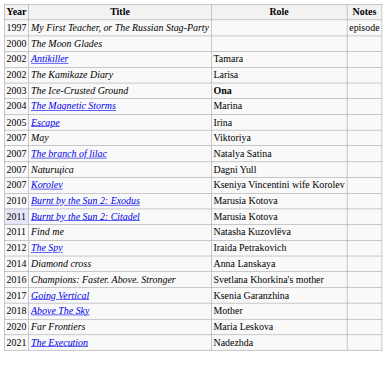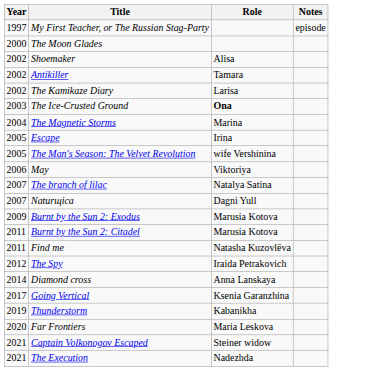 <table class="wikitable sortable">
 <tr>
 <th>Year</th>
 <th>Title</th>
 <th>Role</th>
 <th>Notes</th>
 </tr>
 <tr>
 <td>1997</td>
 <td><em>My First Teacher, or The Russian Stag-Party</em></td>
 <td></td>
 <td>episode</td>
 </tr>
 <tr>
 <td>2000</td>
 <td><em>The Moon Glades</em></td>
 <td></td>
+<td></td>
+</tr>
+<tr>
+<td>2002</td>
+<td><em>Shoemaker</em></td>
+<td>Alisa</td>
 <td></td>
 </tr>
 <tr>
 <td>2002</td>
 <td><em><a href='#'>Antikiller</a></em></td>
 <td>Tamara</td>
 <td></td>
 </tr>
 <tr>
 <td>2002</td>
 <td><em>The Kamikaze Diary</em></td>
 <td>Larisa</td>
 <td></td>
 </tr>
 <tr>
 <td>2003</td>
 <td><em>The Ice-Crusted Ground</em></td>
 <td><strong>Ona</strong></td>
 <td></td>
 </tr>
 <tr>
 <td>2004</td>
 <td><em><a href='#'>The Magnetic Storms</a></em></td>
 <td>Marina</td>
 <td></td>
 </tr>
 <tr>
 <td>2005</td>
 <td><em><a href='#'>Escape</a></em></td>
 <td>Irina</td>
 <td></td>
 </tr>
 <tr>
-<td>2007</td>
+<td>2005</td>
+<td><em><a href='#'>The Man's Season: The Velvet Revolution</a></em></td>
+<td>wife Vershinina</td>
+<td></td>
+</tr>
+<tr>
+<td>2006</td>
 <td><em>May</em></td>
 <td>Viktoriya</td>
 <td></td>
 </tr>
 <tr>
 <td>2007</td>
 <td><em><a href='#'>The branch of lilac</a></em></td>
 <td>Natalya Satina</td>
 <td></td>
 </tr>
 <tr>
 <td>2007</td>
 <td><em>Naturщica</em></td>
 <td>Dagni Yull</td>
 <td></td>
 </tr>
 <tr>
-<td>2007</td>
-<td><em><a href='#'>Korolev</a></em></td>
-<td>Kseniya Vincentini wife Korolev</td>
-<td></td>
-</tr>
-<tr>
-<td>2010</td>
+<td>2009</td>
 <td><em><a href='#'>Burnt by the Sun 2: Exodus</a></em></td>
 <td>Marusia Kotova</td>
 <td></td>
 </tr>
 <tr>
-<td style="background: lavender;">2011</td>
+<td>2011</td>
 <td><em><a href='#'>Burnt by the Sun 2: Citadel</a></em></td>
 <td>Marusia Kotova</td>
 <td></td>
 </tr>
 <tr>
 <td>2011</td>
 <td><em>Find me</em></td>
 <td>Natasha Kuzovlёva</td>
 <td></td>
 </tr>
 <tr>
 <td>2012</td>
 <td><em><a href='#'>The Spy</a></em></td>
 <td>Iraida Petrakovich</td>
 <td></td>
 </tr>
 <tr>
 <td>2014</td>
 <td><em>Diamond cross</em></td>
 <td>Anna Lanskaya</td>
 <td></td>
 </tr>
 <tr>
-<td>2016</td>
-<td><em>Champions: Faster. Above. Stronger</em></td>
-<td>Svetlana Khorkina's mother</td>
-<td></td>
-</tr>
-<tr>
 <td>2017</td>
 <td><em><a href='#'>Going Vertical</a></em></td>
 <td>Ksenia Garanzhina</td>
 <td></td>
 </tr>
 <tr>
-<td>2018</td>
-<td><em><a href='#'>Above The Sky</a></em></td>
-<td>Mother</td>
+<td>2019</td>
+<td><em><a href='#'>Thunderstorm</a></em></td>
+<td>Kabanikha</td>
 <td></td>
 </tr>
 <tr>
 <td>2020</td>
 <td><em>Far Frontiers</em></td>
 <td>Maria Leskova</td>
 <td></td>
 </tr>
 <tr>
 <td>2021</td>
+<td><em><a href='#'>Captain Volkonogov Escaped</a></em></td>
+<td>Steiner widow</td>
+<td></td>
+</tr>
+<tr>
+<td>2021</td>
 <td><em><a href='#'>The Execution</a></em></td>
 <td>Nadezhda</td>
 <td></td>
 </tr>
 </table>
